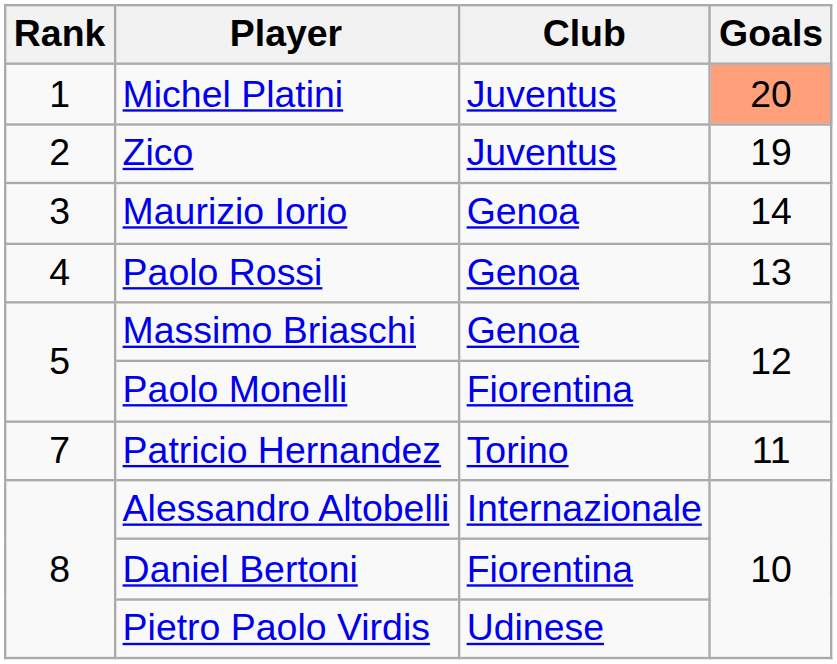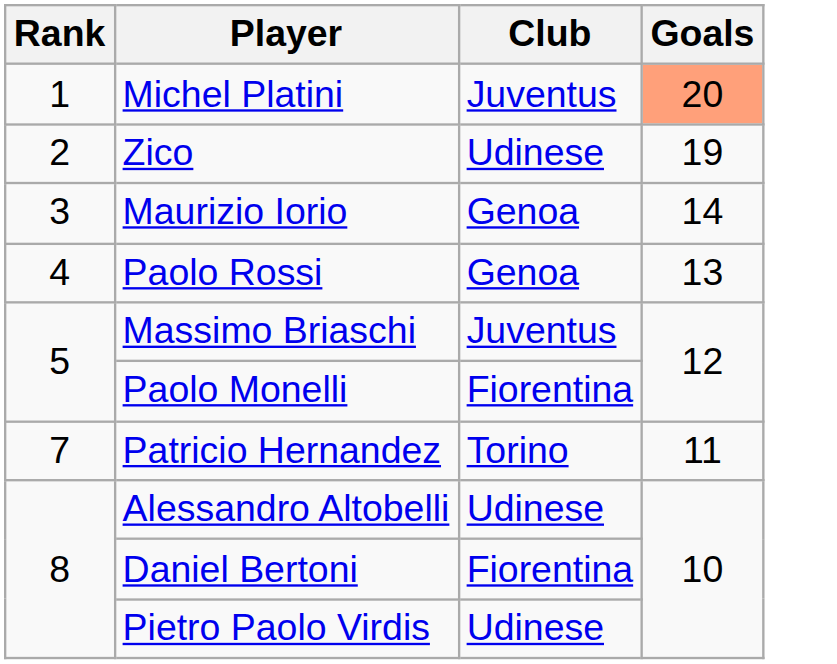 <table class="wikitable" style="text-align:center">
 <tr>
 <th>Rank</th>
 <th>Player</th>
 <th>Club</th>
 <th>Goals</th>
 </tr>
 <tr>
 <td>1</td>
 <td align="left"> <a href='#'>Michel Platini</a></td>
 <td align="left"><a href='#'>Juventus</a></td>
 <td style="background: lightsalmon;">20</td>
 </tr>
 <tr>
 <td>2</td>
 <td align="left"> <a href='#'>Zico</a></td>
-<td align="left"><a href='#'>Juventus</a></td>
+<td align="left"><a href='#'>Udinese</a></td>
 <td>19</td>
 </tr>
 <tr>
 <td>3</td>
 <td align="left"> <a href='#'>Maurizio Iorio</a></td>
 <td align="left"><a href='#'>Genoa</a></td>
 <td>14</td>
 </tr>
 <tr>
 <td>4</td>
 <td align="left"> <a href='#'>Paolo Rossi</a></td>
 <td align="left"><a href='#'>Genoa</a></td>
 <td>13</td>
 </tr>
 <tr>
 <td rowspan="2">5</td>
 <td align="left"> <a href='#'>Massimo Briaschi</a></td>
-<td align="left"><a href='#'>Genoa</a></td>
+<td align="left"><a href='#'>Juventus</a></td>
 <td rowspan="2">12</td>
 </tr>
 <tr>
 <td align="left"> <a href='#'>Paolo Monelli</a></td>
 <td align="left"><a href='#'>Fiorentina</a></td>
 </tr>
 <tr>
 <td>7</td>
 <td align="left"> <a href='#'>Patricio Hernandez</a></td>
 <td align="left"><a href='#'>Torino</a></td>
 <td>11</td>
 </tr>
 <tr>
 <td rowspan="3">8</td>
 <td align="left"> <a href='#'>Alessandro Altobelli</a></td>
-<td align="left"><a href='#'>Internazionale</a></td>
+<td align="left"><a href='#'>Udinese</a></td>
 <td rowspan="3">10</td>
 </tr>
 <tr>
 <td align="left"> <a href='#'>Daniel Bertoni</a></td>
 <td align="left"><a href='#'>Fiorentina</a></td>
 </tr>
 <tr>
 <td align="left"> <a href='#'>Pietro Paolo Virdis</a></td>
 <td align="left"><a href='#'>Udinese</a></td>
 </tr>
 </table>
